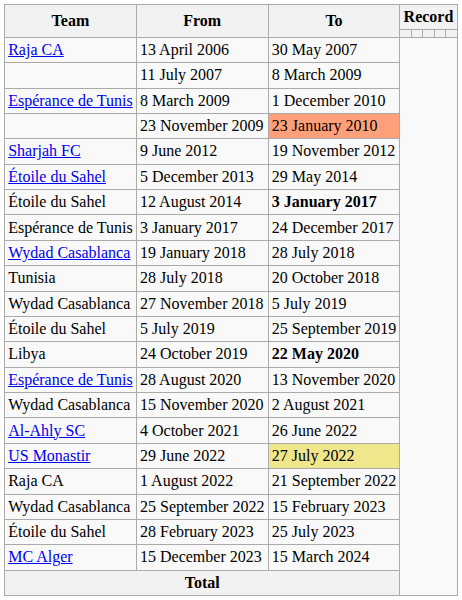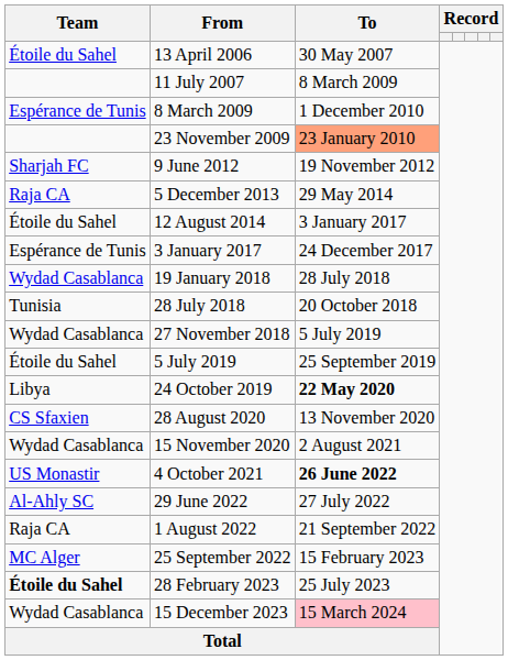 <table class="wikitable" style="text-align: center">
 <tr>
 <th rowspan="2">Team</th>
 <th rowspan="2">From</th>
 <th rowspan="2">To</th>
 <th colspan="5">Record</th>
 </tr>
 <tr>
 <th></th>
 <th></th>
 <th></th>
 <th></th>
 <th></th>
 </tr>
 <tr>
-<td align=left> <a href='#'>Raja CA</a></td>
+<td align=left> <a href='#'>Étoile du Sahel</a></td>
 <td align=left>13 April 2006</td>
 <td align=left>30 May 2007<br></td>
 </tr>
 <tr>
 <td align=left></td>
 <td align=left>11 July 2007</td>
 <td align=left>8 March 2009<br></td>
 </tr>
 <tr>
 <td align=left> <a href='#'>Espérance de Tunis</a></td>
 <td align=left>8 March 2009</td>
 <td align=left>1 December 2010<br></td>
 </tr>
 <tr>
 <td align=left></td>
 <td align=left>23 November 2009</td>
 <td align=left style="background: lightsalmon;">23 January 2010<br></td>
 </tr>
 <tr>
 <td align=left> <a href='#'>Sharjah FC</a></td>
 <td align=left>9 June 2012</td>
 <td align=left>19 November 2012<br></td>
 </tr>
 <tr>
-<td align=left> <a href='#'>Étoile du Sahel</a></td>
+<td align=left> <a href='#'>Raja CA</a></td>
 <td align=left>5 December 2013</td>
 <td align=left>29 May 2014<br></td>
 </tr>
 <tr>
 <td align=left> Étoile du Sahel</td>
 <td align=left>12 August 2014</td>
-<td align=left><strong>3 January 2017<br></strong></td>
+<td align=left>3 January 2017<br></td>
 </tr>
 <tr>
 <td align=left> Espérance de Tunis</td>
 <td align=left>3 January 2017</td>
 <td align=left>24 December 2017<br></td>
 </tr>
 <tr>
 <td align=left> <a href='#'>Wydad Casablanca</a></td>
 <td align=left>19 January 2018</td>
 <td align=left>28 July 2018<br></td>
 </tr>
 <tr>
 <td align=left> Tunisia</td>
 <td align=left>28 July 2018</td>
 <td align=left>20 October 2018<br></td>
 </tr>
 <tr>
 <td align=left> Wydad Casablanca</td>
 <td align=left>27 November 2018</td>
 <td align=left>5 July 2019<br></td>
 </tr>
 <tr>
 <td align=left> Étoile du Sahel</td>
 <td align=left>5 July 2019</td>
 <td align=left>25 September 2019<br></td>
 </tr>
 <tr>
 <td align=left> Libya</td>
 <td align=left>24 October 2019</td>
 <td align=left><strong>22 May 2020<br></strong></td>
 </tr>
 <tr>
-<td align=left> <a href='#'>Espérance de Tunis</a></td>
+<td align=left> <a href='#'>CS Sfaxien</a></td>
 <td align=left>28 August 2020</td>
 <td align=left>13 November 2020<br></td>
 </tr>
 <tr>
 <td align=left> Wydad Casablanca</td>
 <td align=left>15 November 2020</td>
 <td align=left>2 August 2021<br></td>
 </tr>
 <tr>
-<td align=left> <a href='#'>Al-Ahly SC</a></td>
+<td align=left> <a href='#'>US Monastir</a></td>
 <td align=left>4 October 2021</td>
-<td align=left>26 June 2022<br></td>
+<td align=left><strong>26 June 2022<br></strong></td>
 </tr>
 <tr>
-<td align=left> <a href='#'>US Monastir</a></td>
+<td align=left> <a href='#'>Al-Ahly SC</a></td>
 <td align=left>29 June 2022</td>
-<td align=left style="background: khaki;">27 July 2022<br></td>
+<td align=left>27 July 2022<br></td>
 </tr>
 <tr>
 <td align=left> Raja CA</td>
 <td align=left>1 August 2022</td>
 <td align=left>21 September 2022<br></td>
 </tr>
 <tr>
-<td align=left> Wydad Casablanca</td>
+<td align=left> <a href='#'>MC Alger</a></td>
 <td align=left>25 September 2022</td>
 <td align=left>15 February 2023<br></td>
 </tr>
 <tr>
-<td align=left> Étoile du Sahel</td>
+<td align=left><strong> Étoile du Sahel</strong></td>
 <td align=left>28 February 2023</td>
 <td align=left>25 July 2023<br></td>
 </tr>
 <tr>
-<td align=left> <a href='#'>MC Alger</a></td>
+<td align=left> Wydad Casablanca</td>
 <td align=left>15 December 2023</td>
-<td align=left>15 March 2024<br></td>
+<td align=left style="background: pink;">15 March 2024<br></td>
 </tr>
 <tr>
 <th colspan=3>Total<br></th>
 </tr>
 </table>
